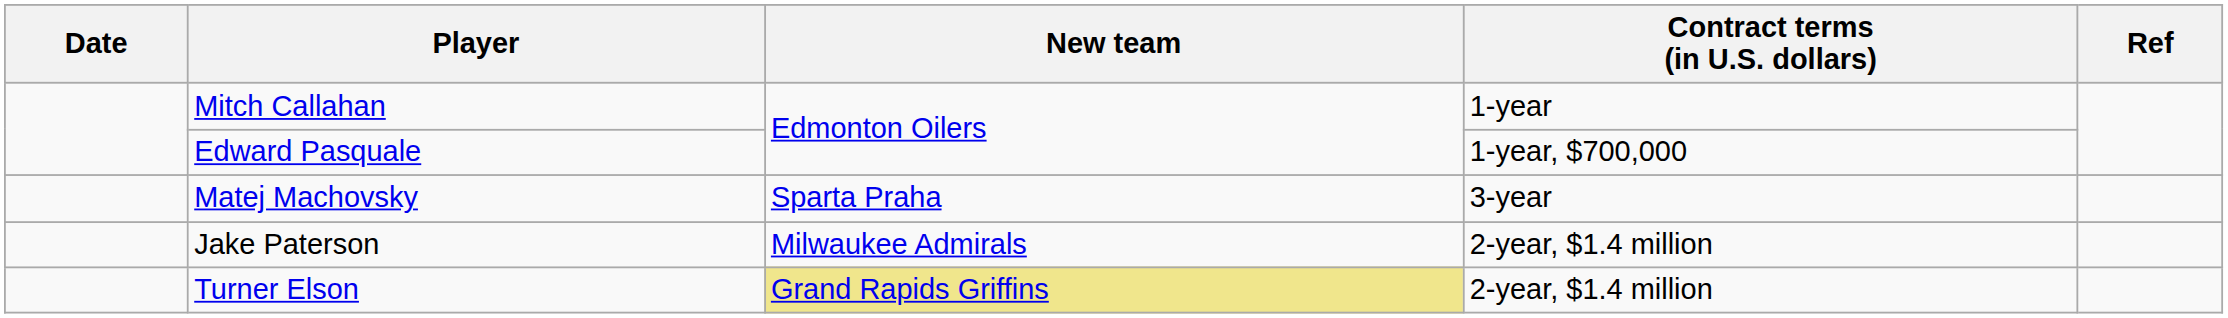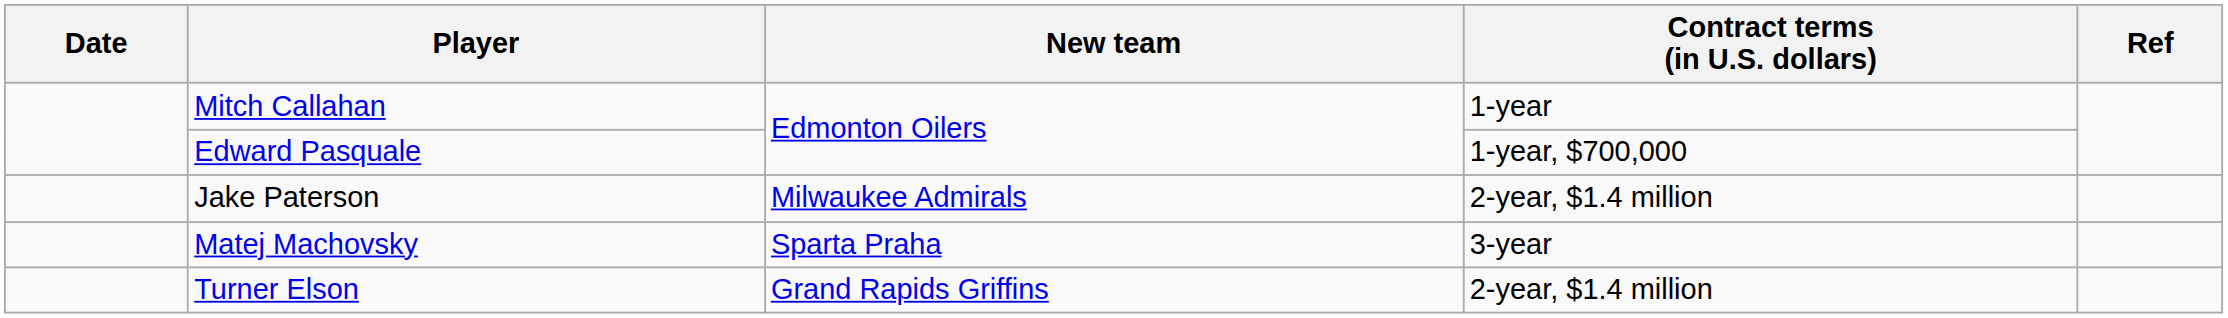 <table class="wikitable" width=97%>
 <tr style="background:#ddd;">
 <th>Date</th>
 <th>Player</th>
 <th>New team</th>
 <th>Contract terms<br>(in U.S. dollars)</th>
 <th>Ref</th>
 </tr>
 <tr>
 <td rowspan="2"></td>
 <td><a href='#'>Mitch Callahan</a></td>
 <td rowspan="2"><a href='#'>Edmonton Oilers</a></td>
 <td>1-year</td>
 <td rowspan="2"></td>
 </tr>
 <tr>
 <td><a href='#'>Edward Pasquale</a></td>
 <td>1-year, $700,000</td>
 </tr>
 <tr>
 <td></td>
+<td>Jake Paterson</td>
+<td><a href='#'>Milwaukee Admirals</a></td>
+<td>2-year, $1.4 million</td>
+<td></td>
+</tr>
+<tr>
+<td></td>
 <td><a href='#'>Matej Machovsky</a></td>
 <td><a href='#'>Sparta Praha</a></td>
 <td>3-year</td>
 <td></td>
 </tr>
 <tr>
 <td></td>
-<td>Jake Paterson</td>
-<td><a href='#'>Milwaukee Admirals</a></td>
-<td>2-year, $1.4 million</td>
-<td></td>
-</tr>
-<tr>
-<td></td>
 <td><a href='#'>Turner Elson</a></td>
-<td style="background: khaki;"><a href='#'>Grand Rapids Griffins</a></td>
+<td><a href='#'>Grand Rapids Griffins</a></td>
 <td>2-year, $1.4 million</td>
 <td></td>
 </tr>
 </table>
